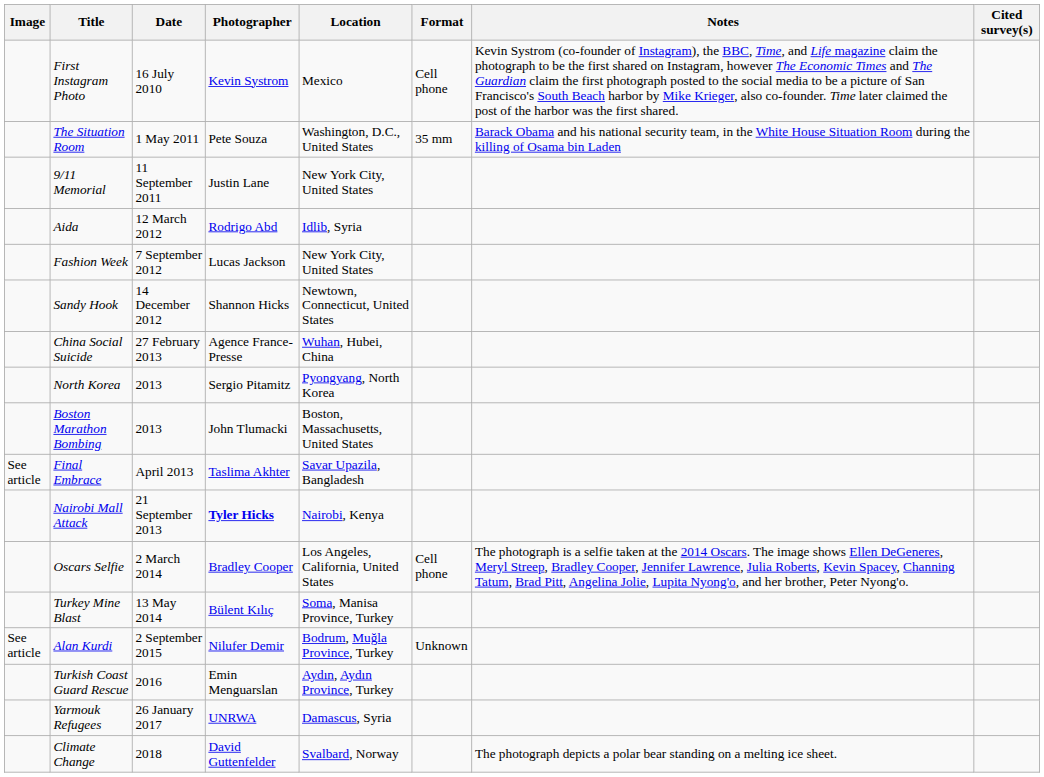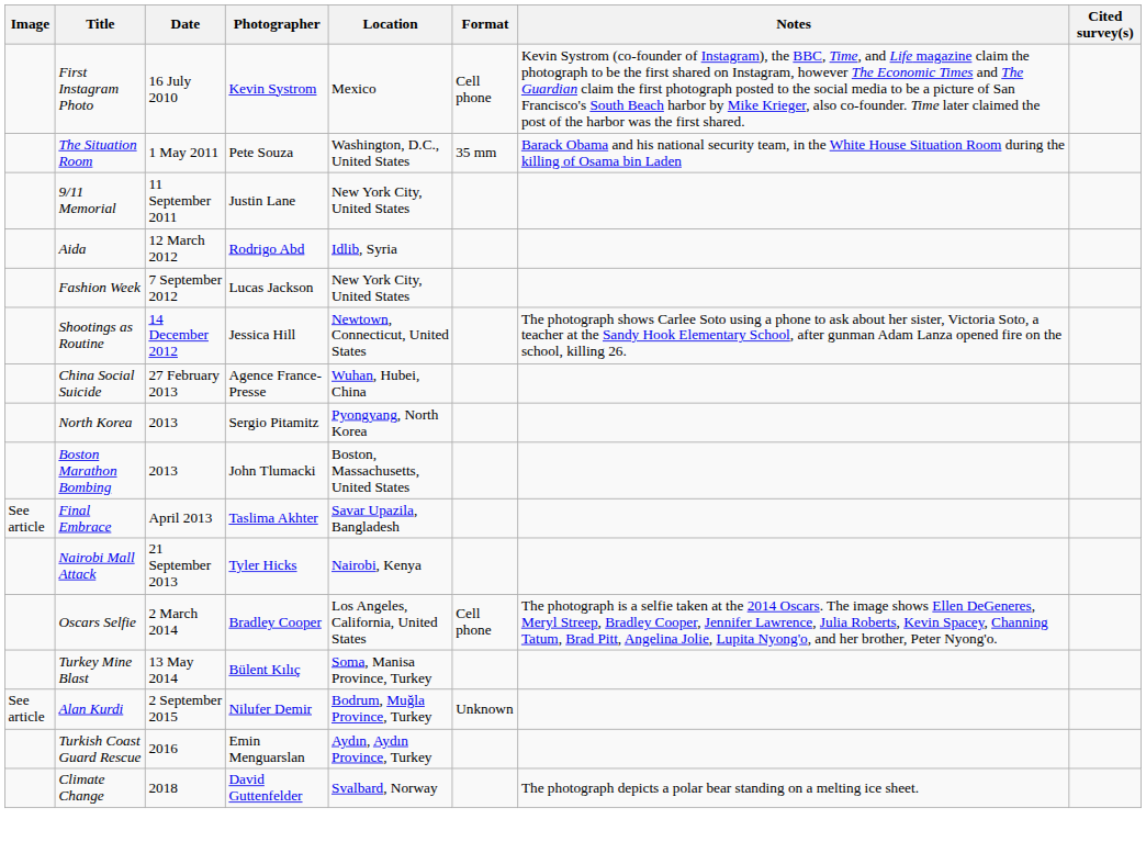 <table class="wikitable">
 <tr>
 <th>Image</th>
 <th>Title</th>
 <th>Date</th>
 <th>Photographer</th>
 <th>Location</th>
 <th>Format</th>
 <th>Notes</th>
 <th>Cited survey(s)</th>
 </tr>
 <tr>
 <td></td>
 <td><em>First Instagram Photo</em></td>
 <td>16 July 2010</td>
 <td><a href='#'>Kevin Systrom</a></td>
 <td>Mexico</td>
 <td>Cell phone</td>
 <td>Kevin Systrom (co-founder of <a href='#'>Instagram</a>), the <a href='#'>BBC</a>, <em><a href='#'>Time</a></em>, and <a href='#'><em>Life</em> magazine</a> claim the photograph to be the first shared on Instagram, however <em><a href='#'>The Economic Times</a></em> and <em><a href='#'>The Guardian</a></em> claim the first photograph posted to the social media to be a picture of San Francisco's <a href='#'>South Beach</a> harbor by <a href='#'>Mike Krieger</a>, also co-founder. <em>Time</em> later claimed the post of the harbor was the first shared.</td>
 <td></td>
 </tr>
 <tr>
 <td></td>
 <td><em><a href='#'>The Situation Room</a></em></td>
 <td>1 May 2011</td>
 <td>Pete Souza</td>
 <td>Washington, D.C., United States</td>
 <td>35 mm</td>
 <td><a href='#'>Barack Obama</a> and his national security team, in the <a href='#'>White House Situation Room</a> during the <a href='#'>killing of Osama bin Laden</a></td>
 <td></td>
 </tr>
 <tr>
 <td></td>
 <td><em>9/11 Memorial</em></td>
 <td>11 September 2011</td>
 <td>Justin Lane</td>
 <td>New York City, United States</td>
 <td></td>
 <td></td>
 <td></td>
 </tr>
 <tr>
 <td></td>
 <td><em>Aida</em></td>
 <td>12 March 2012</td>
 <td><a href='#'>Rodrigo Abd</a></td>
 <td><a href='#'>Idlib</a>, Syria</td>
 <td></td>
 <td></td>
 <td></td>
 </tr>
 <tr>
 <td></td>
 <td><em>Fashion Week</em></td>
 <td>7 September 2012</td>
 <td>Lucas Jackson</td>
 <td>New York City, United States</td>
 <td></td>
 <td></td>
 <td></td>
 </tr>
 <tr>
 <td></td>
-<td><em>Sandy Hook</em></td>
-<td>14 December 2012</td>
-<td>Shannon Hicks</td>
-<td>Newtown, Connecticut, United States</td>
+<td><em>Shootings as Routine</em></td>
+<td><a href='#'>14 December 2012</a></td>
+<td>Jessica Hill</td>
+<td><a href='#'>Newtown</a>, Connecticut, United States</td>
 <td></td>
-<td></td>
+<td>The photograph shows Carlee Soto using a phone to ask about her sister, Victoria Soto, a teacher at the <a href='#'>Sandy Hook Elementary School</a>, after gunman Adam Lanza opened fire on the school, killing 26.</td>
 <td></td>
 </tr>
 <tr>
 <td></td>
 <td><em>China Social Suicide</em></td>
 <td>27 February 2013</td>
 <td>Agence France-Presse</td>
 <td><a href='#'>Wuhan</a>, Hubei, China</td>
 <td></td>
 <td></td>
 <td></td>
 </tr>
 <tr>
 <td></td>
 <td><em>North Korea</em></td>
 <td>2013</td>
 <td>Sergio Pitamitz</td>
 <td><a href='#'>Pyongyang</a>, North Korea</td>
 <td></td>
 <td></td>
 <td></td>
 </tr>
 <tr>
 <td></td>
 <td><em><a href='#'>Boston Marathon Bombing</a></em></td>
 <td>2013</td>
 <td>John Tlumacki</td>
 <td>Boston, Massachusetts, United States</td>
 <td></td>
 <td></td>
 <td></td>
 </tr>
 <tr>
 <td>See article</td>
 <td><em><a href='#'>Final Embrace</a></em></td>
 <td>April 2013</td>
 <td><a href='#'>Taslima Akhter</a></td>
 <td><a href='#'>Savar Upazila</a>, Bangladesh</td>
 <td></td>
 <td></td>
 <td></td>
 </tr>
 <tr>
 <td></td>
 <td><em><a href='#'>Nairobi Mall Attack</a></em></td>
 <td>21 September 2013</td>
-<td><strong><a href='#'>Tyler Hicks</a></strong></td>
+<td><a href='#'>Tyler Hicks</a></td>
 <td><a href='#'>Nairobi</a>, Kenya</td>
 <td></td>
 <td></td>
 <td></td>
 </tr>
 <tr>
 <td></td>
 <td><em>Oscars Selfie</em></td>
 <td>2 March 2014</td>
 <td><a href='#'>Bradley Cooper</a></td>
 <td>Los Angeles, California, United States</td>
 <td>Cell phone</td>
 <td>The photograph is a selfie taken at the <a href='#'>2014 Oscars</a>. The image shows <a href='#'>Ellen DeGeneres</a>, <a href='#'>Meryl Streep</a>, <a href='#'>Bradley Cooper</a>, <a href='#'>Jennifer Lawrence</a>, <a href='#'>Julia Roberts</a>, <a href='#'>Kevin Spacey</a>, <a href='#'>Channing Tatum</a>, <a href='#'>Brad Pitt</a>, <a href='#'>Angelina Jolie</a>, <a href='#'>Lupita Nyong'o</a>, and her brother, Peter Nyong'o.</td>
 <td></td>
 </tr>
 <tr>
 <td></td>
 <td><em>Turkey Mine Blast</em></td>
 <td>13 May 2014</td>
 <td><a href='#'>Bülent Kılıç</a></td>
 <td><a href='#'>Soma</a>, Manisa Province, Turkey</td>
 <td></td>
 <td></td>
 <td></td>
 </tr>
 <tr>
 <td>See article</td>
 <td><em><a href='#'>Alan Kurdi</a></em></td>
 <td>2 September 2015</td>
 <td><a href='#'>Nilufer Demir</a></td>
 <td><a href='#'>Bodrum</a>, <a href='#'>Muğla Province</a>, Turkey</td>
 <td>Unknown</td>
 <td></td>
 <td></td>
 </tr>
 <tr>
 <td></td>
 <td><em>Turkish Coast Guard Rescue</em></td>
 <td>2016</td>
 <td>Emin Menguarslan</td>
 <td><a href='#'>Aydın</a>, <a href='#'>Aydın Province</a>, Turkey</td>
 <td></td>
 <td></td>
 <td></td>
 </tr>
 <tr>
 <td></td>
-<td><em>Yarmouk Refugees</em></td>
-<td>26 January 2017</td>
-<td><a href='#'>UNRWA</a></td>
-<td><a href='#'>Damascus</a>, Syria</td>
-<td></td>
-<td></td>
-<td></td>
-</tr>
-<tr>
-<td></td>
 <td><em>Climate Change</em></td>
 <td>2018</td>
 <td><a href='#'>David Guttenfelder</a></td>
 <td><a href='#'>Svalbard</a>, Norway</td>
 <td></td>
 <td>The photograph depicts a polar bear standing on a melting ice sheet.</td>
 <td></td>
 </tr>
 </table>
